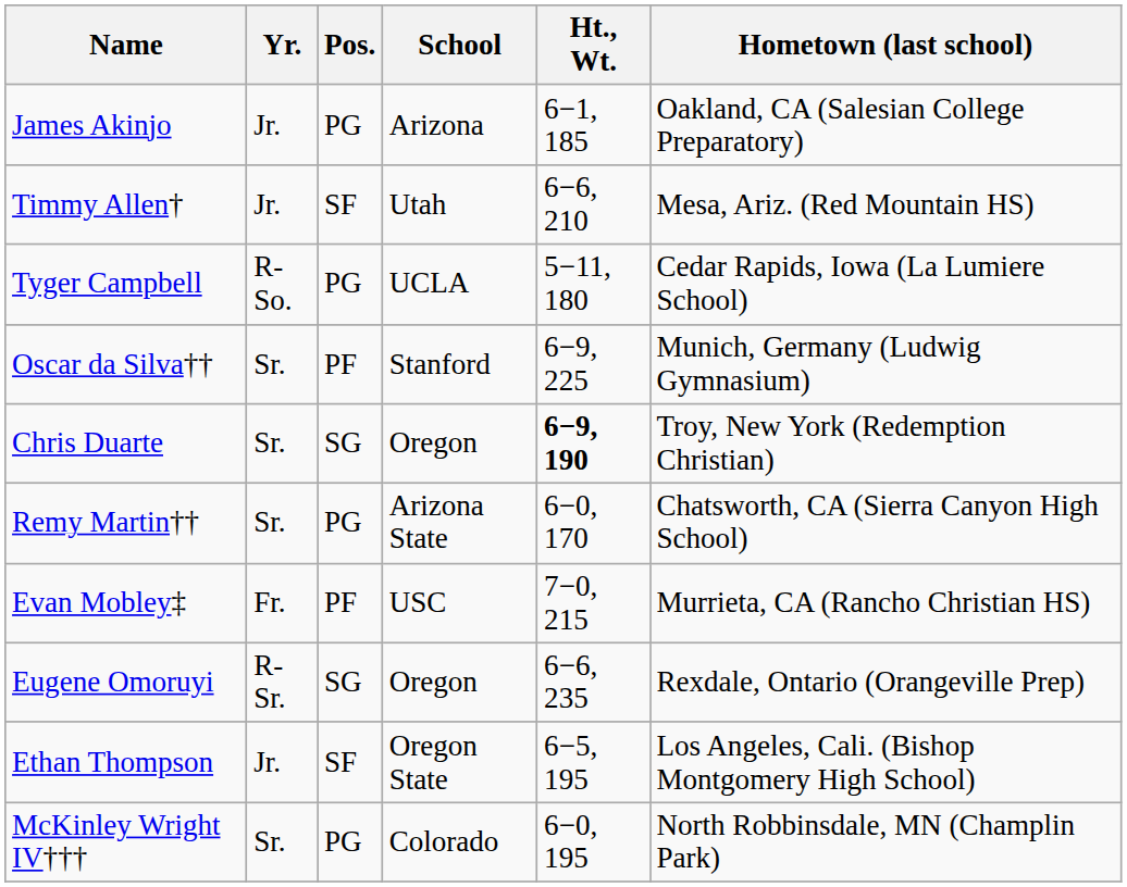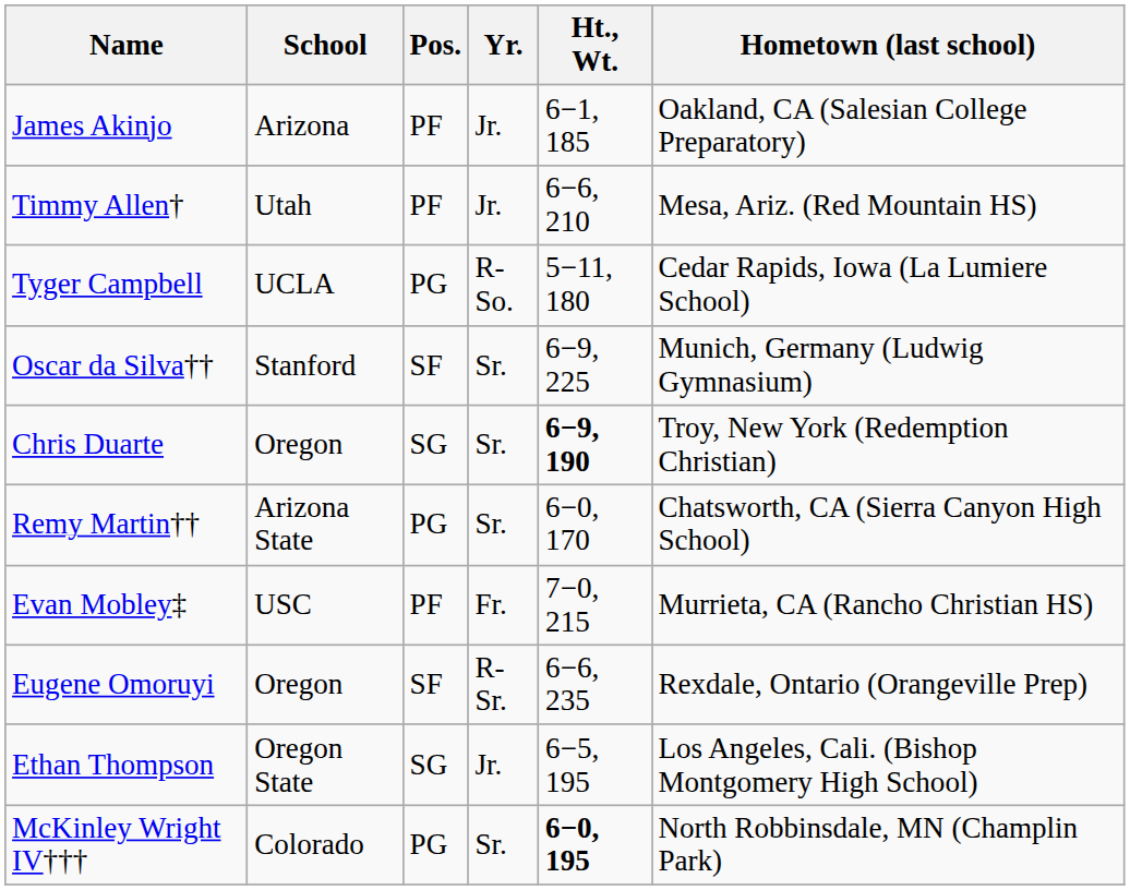 <table class="wikitable">
 <tr>
 <th>Name</th>
+<th>School</th>
+<th>Pos.</th>
 <th>Yr.</th>
-<th>Pos.</th>
-<th>School</th>
 <th>Ht., Wt.</th>
 <th>Hometown (last school)</th>
 </tr>
 <tr>
 <td><a href='#'>James Akinjo</a></td>
+<td>Arizona</td>
+<td>PF</td>
 <td>Jr.</td>
-<td>PG</td>
-<td>Arizona</td>
 <td>6−1, 185</td>
 <td>Oakland, CA (Salesian College Preparatory)</td>
 </tr>
 <tr>
 <td><a href='#'>Timmy Allen</a>†</td>
+<td>Utah</td>
+<td>PF</td>
 <td>Jr.</td>
-<td>SF</td>
-<td>Utah</td>
 <td>6−6, 210</td>
 <td>Mesa, Ariz. (Red Mountain HS)</td>
 </tr>
 <tr>
 <td><a href='#'>Tyger Campbell</a></td>
+<td>UCLA</td>
+<td>PG</td>
 <td>R-So.</td>
-<td>PG</td>
-<td>UCLA</td>
 <td>5−11, 180</td>
 <td>Cedar Rapids, Iowa (La Lumiere School)</td>
 </tr>
 <tr>
 <td><a href='#'>Oscar da Silva</a>††</td>
+<td>Stanford</td>
+<td>SF</td>
 <td>Sr.</td>
-<td>PF</td>
-<td>Stanford</td>
 <td>6−9, 225</td>
 <td>Munich, Germany (Ludwig Gymnasium)</td>
 </tr>
 <tr>
 <td><a href='#'>Chris Duarte</a></td>
+<td>Oregon</td>
+<td>SG</td>
 <td>Sr.</td>
-<td>SG</td>
-<td>Oregon</td>
 <td><strong>6−9, 190</strong></td>
 <td>Troy, New York (Redemption Christian)</td>
 </tr>
 <tr>
 <td><a href='#'>Remy Martin</a>††</td>
+<td>Arizona State</td>
+<td>PG</td>
 <td>Sr.</td>
-<td>PG</td>
-<td>Arizona State</td>
 <td>6−0, 170</td>
 <td>Chatsworth, CA (Sierra Canyon High School)</td>
 </tr>
 <tr>
 <td><a href='#'>Evan Mobley</a>‡</td>
+<td>USC</td>
+<td>PF</td>
 <td>Fr.</td>
-<td>PF</td>
-<td>USC</td>
 <td>7−0, 215</td>
 <td>Murrieta, CA (Rancho Christian HS)</td>
 </tr>
 <tr>
 <td><a href='#'>Eugene Omoruyi</a></td>
+<td>Oregon</td>
+<td>SF</td>
 <td>R-Sr.</td>
-<td>SG</td>
-<td>Oregon</td>
 <td>6−6, 235</td>
 <td>Rexdale, Ontario (Orangeville Prep)</td>
 </tr>
 <tr>
 <td><a href='#'>Ethan Thompson</a></td>
+<td>Oregon State</td>
+<td>SG</td>
 <td>Jr.</td>
-<td>SF</td>
-<td>Oregon State</td>
 <td>6−5, 195</td>
 <td>Los Angeles, Cali. (Bishop Montgomery High School)</td>
 </tr>
 <tr>
 <td><a href='#'>McKinley Wright IV</a>†††</td>
+<td>Colorado</td>
+<td>PG</td>
 <td>Sr.</td>
-<td>PG</td>
-<td>Colorado</td>
-<td>6−0, 195</td>
+<td><strong>6−0, 195</strong></td>
 <td>North Robbinsdale, MN (Champlin Park)</td>
 </tr>
 </table>
